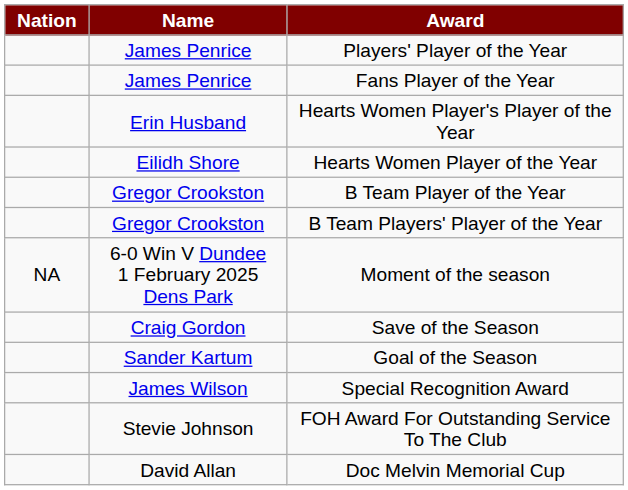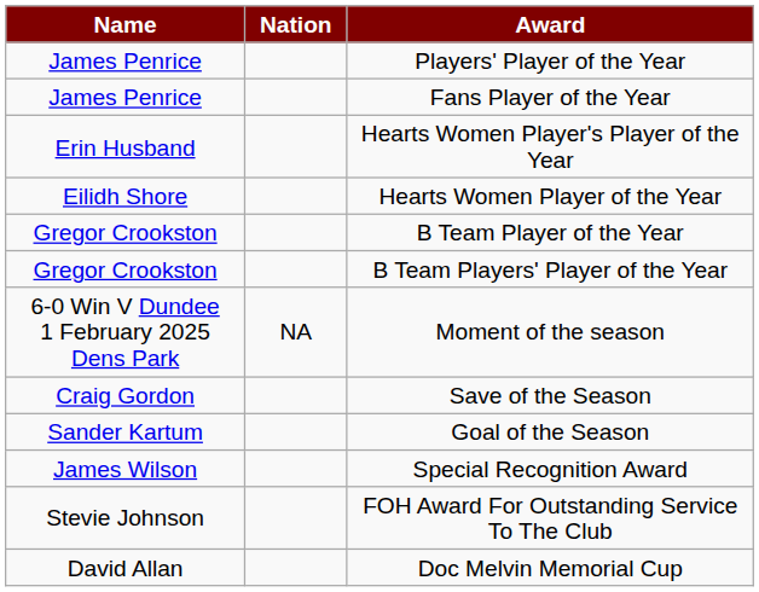 <table class="wikitable" style="font-size: 95%; text-align: center;">
 <tr>
+<th scope="col" style="background:maroon; color:white; width:150px;">Name</th>
 <th scope="col" style="background:maroon; color:white; width:60px;">Nation</th>
-<th scope="col" style="background:maroon; color:white; width:150px;">Name</th>
 <th scope="col" style="background:maroon; color:white; width:260px;">Award</th>
 </tr>
 <tr>
+<td><a href='#'>James Penrice</a></td>
 <td></td>
-<td><a href='#'>James Penrice</a></td>
 <td>Players' Player of the Year</td>
 </tr>
 <tr>
+<td><a href='#'>James Penrice</a></td>
 <td></td>
-<td><a href='#'>James Penrice</a></td>
 <td>Fans Player of the Year</td>
 </tr>
 <tr>
+<td><a href='#'>Erin Husband</a></td>
 <td></td>
-<td><a href='#'>Erin Husband</a></td>
 <td>Hearts Women Player's Player of the Year</td>
 </tr>
 <tr>
+<td><a href='#'>Eilidh Shore</a></td>
 <td></td>
-<td><a href='#'>Eilidh Shore</a></td>
 <td>Hearts Women Player of the Year</td>
 </tr>
 <tr>
+<td><a href='#'>Gregor Crookston</a></td>
 <td></td>
-<td><a href='#'>Gregor Crookston</a></td>
 <td>B Team Player of the Year</td>
 </tr>
 <tr>
+<td><a href='#'>Gregor Crookston</a></td>
 <td></td>
-<td><a href='#'>Gregor Crookston</a></td>
 <td>B Team Players' Player of the Year</td>
 </tr>
 <tr>
+<td>6-0 Win V <a href='#'>Dundee</a><br>1 February 2025<br><a href='#'>Dens Park</a></td>
 <td>NA</td>
-<td>6-0 Win V <a href='#'>Dundee</a><br>1 February 2025<br><a href='#'>Dens Park</a></td>
 <td>Moment of the season</td>
 </tr>
 <tr>
+<td><a href='#'>Craig Gordon</a></td>
 <td></td>
-<td><a href='#'>Craig Gordon</a></td>
 <td>Save of the Season</td>
 </tr>
 <tr>
+<td><a href='#'>Sander Kartum</a></td>
 <td></td>
-<td><a href='#'>Sander Kartum</a></td>
 <td>Goal of the Season</td>
 </tr>
 <tr>
+<td><a href='#'>James Wilson</a></td>
 <td></td>
-<td><a href='#'>James Wilson</a></td>
 <td>Special Recognition Award</td>
 </tr>
 <tr>
+<td>Stevie Johnson</td>
 <td></td>
-<td>Stevie Johnson</td>
 <td>FOH Award For Outstanding Service To The Club</td>
 </tr>
 <tr>
+<td>David Allan</td>
 <td></td>
-<td>David Allan</td>
 <td>Doc Melvin Memorial Cup</td>
 </tr>
 </table>
